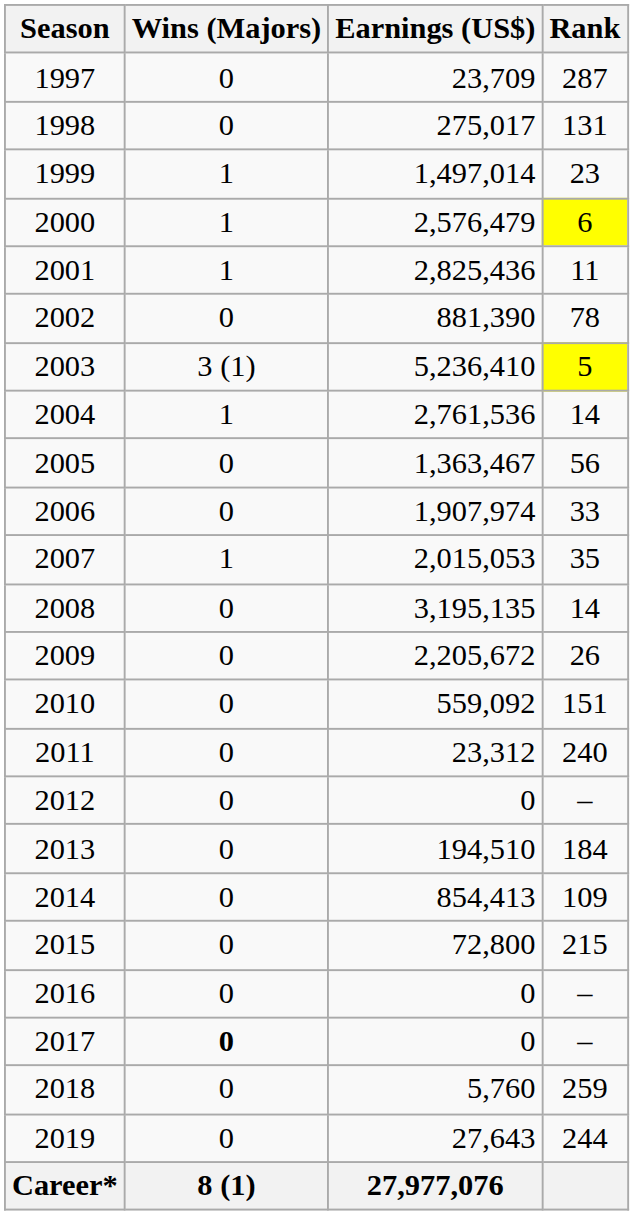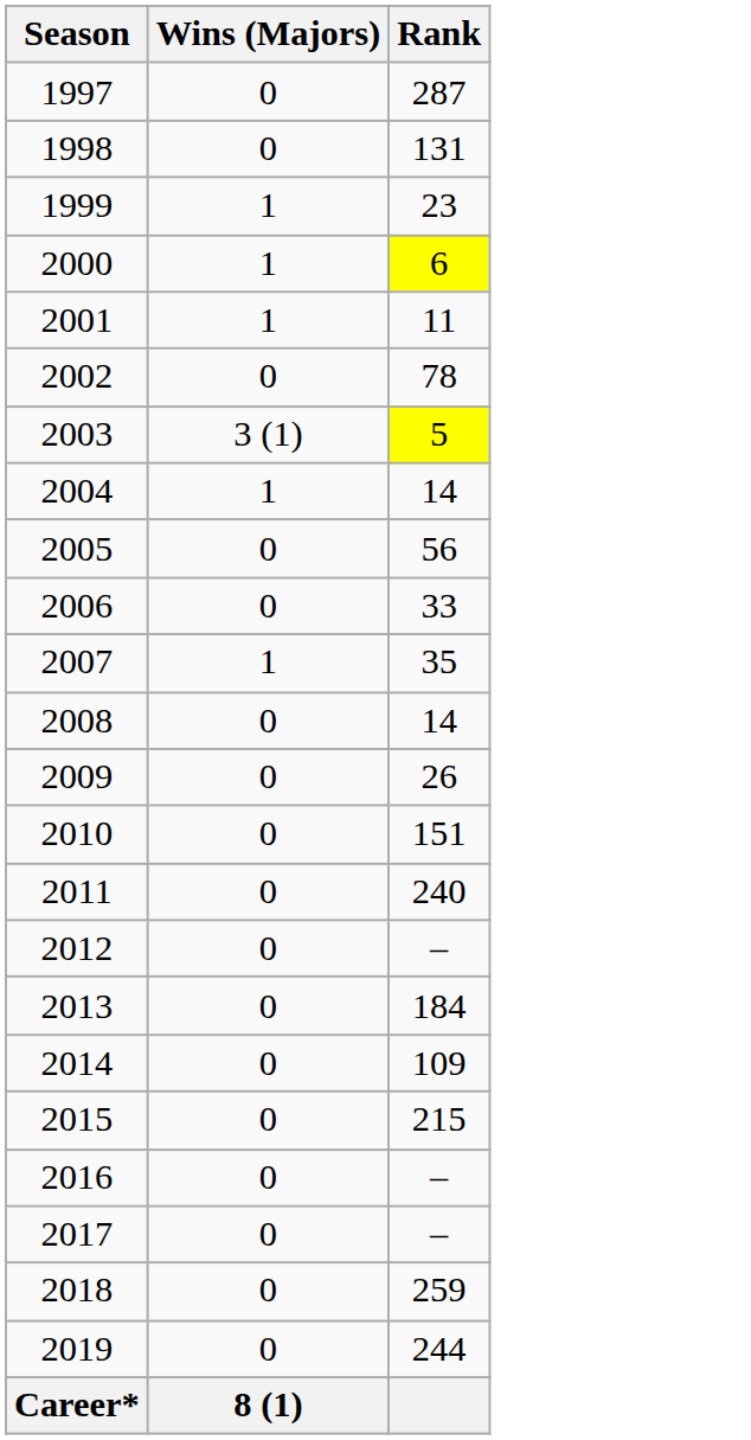 <table class=wikitable style="text-align:center">
 <tr>
 <th>Season</th>
 <th>Wins (Majors)</th>
-<th>Earnings (US$)</th>
 <th>Rank</th>
 </tr>
 <tr>
 <td>1997</td>
 <td>0</td>
-<td align=right>23,709</td>
 <td>287</td>
 </tr>
 <tr>
 <td>1998</td>
 <td>0</td>
-<td align=right>275,017</td>
 <td>131</td>
 </tr>
 <tr>
 <td>1999</td>
 <td>1</td>
-<td align=right>1,497,014</td>
 <td>23</td>
 </tr>
 <tr>
 <td>2000</td>
 <td>1</td>
-<td align=right>2,576,479</td>
 <td style="background:yellow;">6</td>
 </tr>
 <tr>
 <td>2001</td>
 <td>1</td>
-<td align=right>2,825,436</td>
 <td>11</td>
 </tr>
 <tr>
 <td>2002</td>
 <td>0</td>
-<td align=right>881,390</td>
 <td>78</td>
 </tr>
 <tr>
 <td>2003</td>
 <td>3 (1)</td>
-<td align=right>5,236,410</td>
 <td style="background:yellow;">5</td>
 </tr>
 <tr>
 <td>2004</td>
 <td>1</td>
-<td align=right>2,761,536</td>
 <td>14</td>
 </tr>
 <tr>
 <td>2005</td>
 <td>0</td>
-<td align=right>1,363,467</td>
 <td>56</td>
 </tr>
 <tr>
 <td>2006</td>
 <td>0</td>
-<td align=right>1,907,974</td>
 <td>33</td>
 </tr>
 <tr>
 <td>2007</td>
 <td>1</td>
-<td align=right>2,015,053</td>
 <td>35</td>
 </tr>
 <tr>
 <td>2008</td>
 <td>0</td>
-<td align=right>3,195,135</td>
 <td>14</td>
 </tr>
 <tr>
 <td>2009</td>
 <td>0</td>
-<td align=right>2,205,672</td>
 <td>26</td>
 </tr>
 <tr>
 <td>2010</td>
 <td>0</td>
-<td align=right>559,092</td>
 <td>151</td>
 </tr>
 <tr>
 <td>2011</td>
 <td>0</td>
-<td align=right>23,312</td>
 <td>240</td>
 </tr>
 <tr>
 <td>2012</td>
 <td>0</td>
-<td align=right>0</td>
 <td>–</td>
 </tr>
 <tr>
 <td>2013</td>
 <td>0</td>
-<td align=right>194,510</td>
 <td>184</td>
 </tr>
 <tr>
 <td>2014</td>
 <td>0</td>
-<td align=right>854,413</td>
 <td>109</td>
 </tr>
 <tr>
 <td>2015</td>
 <td>0</td>
-<td align=right>72,800</td>
 <td>215</td>
 </tr>
 <tr>
 <td>2016</td>
 <td>0</td>
-<td align=right>0</td>
 <td>–</td>
 </tr>
 <tr>
 <td>2017</td>
-<td><strong>0</strong></td>
-<td align=right>0</td>
+<td>0</td>
 <td>–</td>
 </tr>
 <tr>
 <td>2018</td>
 <td>0</td>
-<td align=right>5,760</td>
 <td>259</td>
 </tr>
 <tr>
 <td>2019</td>
 <td>0</td>
-<td align=right>27,643</td>
 <td>244</td>
 </tr>
 <tr>
 <th>Career*</th>
 <th>8 (1)</th>
-<th>27,977,076</th>
 <th></th>
 </tr>
 </table>
